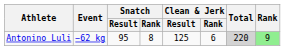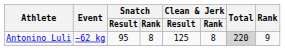 <table class="wikitable" style="font-size:90%">
 <tr>
 <th rowspan="2">Athlete</th>
 <th rowspan="2">Event</th>
 <th colspan="2">Snatch</th>
 <th colspan="2">Clean & Jerk</th>
 <th rowspan="2">Total</th>
 <th rowspan="2">Rank</th>
 </tr>
 <tr style="font-size:95%">
 <th>Result</th>
 <th>Rank</th>
 <th>Result</th>
 <th>Rank</th>
 </tr>
 <tr align=center>
 <td align=left><a href='#'>Antonino Luli</a></td>
 <td align=left><a href='#'>−62 kg</a></td>
 <td>95</td>
 <td>8</td>
 <td>125</td>
-<td>6</td>
+<td>8</td>
 <td style="background: lightgrey;">220</td>
-<td style="background: lightgreen;">9</td>
+<td>9</td>
 </tr>
 </table>
